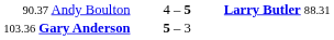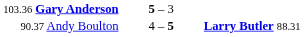 <table style="text-align:center">
 <tr>
 <th width=223></th>
 <th width=100></th>
 <th width=223></th>
 </tr>
 <tr>
+<td align=right><small><span>103.36</span></small> <strong><a href='#'>Gary Anderson</a></strong> </td>
+<td><strong>5</strong> – 3</td>
+<td align=left></td>
+</tr>
+<tr>
 <td align=right><small><span>90.37</span></small> <a href='#'>Andy Boulton</a> </td>
 <td>4 – <strong>5</strong></td>
 <td align=left> <strong><a href='#'>Larry Butler</a></strong> <small><span>88.31</span></small></td>
 </tr>
-<tr>
-<td align=right><small><span>103.36</span></small> <strong><a href='#'>Gary Anderson</a></strong> </td>
-<td><strong>5</strong> – 3</td>
-<td align=left></td>
-</tr>
 </table>
